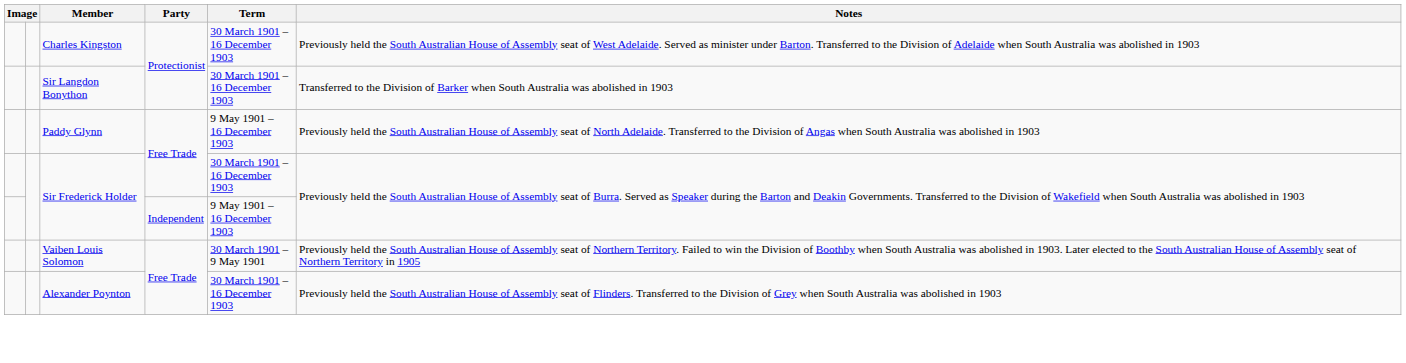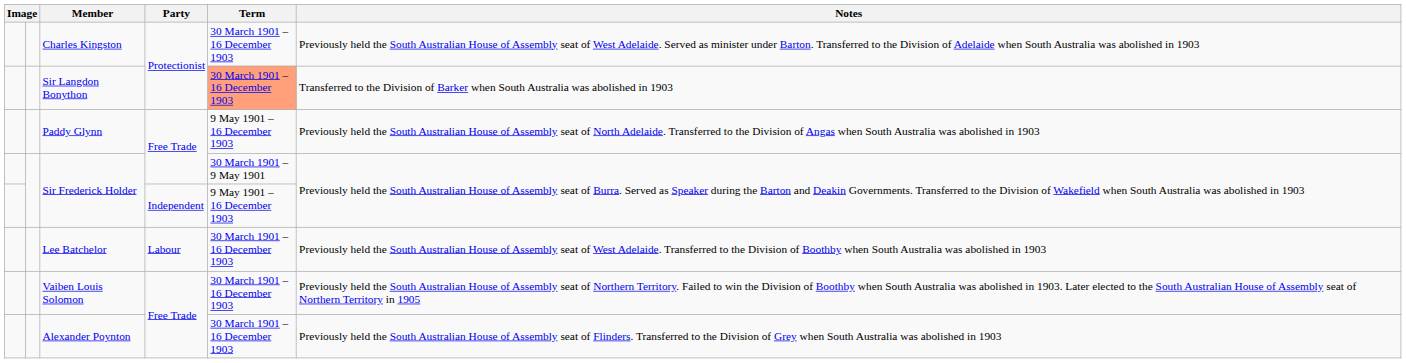 <table class="wikitable">
 <tr>
 <th colspan=2>Image</th>
 <th>Member</th>
 <th>Party</th>
 <th>Term</th>
 <th>Notes</th>
 </tr>
 <tr>
 <td> </td>
 <td></td>
 <td><a href='#'>Charles Kingston</a><br></td>
 <td rowspan="2"><a href='#'>Protectionist</a></td>
 <td><a href='#'>30 March 1901</a> –<br><a href='#'>16 December 1903</a></td>
 <td>Previously held the <a href='#'>South Australian House of Assembly</a> seat of <a href='#'>West Adelaide</a>. Served as minister under <a href='#'>Barton</a>. Transferred to the Division of <a href='#'>Adelaide</a> when South Australia was abolished in 1903</td>
 </tr>
 <tr>
 <td> </td>
 <td></td>
 <td><a href='#'>Sir Langdon Bonython</a><br></td>
-<td><a href='#'>30 March 1901</a> –<br><a href='#'>16 December 1903</a></td>
+<td style="background: lightsalmon;"><a href='#'>30 March 1901</a> –<br><a href='#'>16 December 1903</a></td>
 <td>Transferred to the Division of <a href='#'>Barker</a> when South Australia was abolished in 1903</td>
 </tr>
 <tr>
 <td> </td>
 <td></td>
 <td><a href='#'>Paddy Glynn</a><br></td>
 <td rowspan="2"><a href='#'>Free Trade</a></td>
 <td>9 May 1901 –<br><a href='#'>16 December 1903</a></td>
 <td>Previously held the <a href='#'>South Australian House of Assembly</a> seat of <a href='#'>North Adelaide</a>. Transferred to the Division of <a href='#'>Angas</a> when South Australia was abolished in 1903</td>
 </tr>
 <tr>
 <td> </td>
 <td rowspan=2></td>
 <td rowspan=2><a href='#'>Sir Frederick Holder</a><br></td>
-<td><a href='#'>30 March 1901</a> –<br><a href='#'>16 December 1903</a></td>
+<td><a href='#'>30 March 1901</a> –<br>9 May 1901</td>
 <td rowspan=2>Previously held the <a href='#'>South Australian House of Assembly</a> seat of <a href='#'>Burra</a>. Served as <a href='#'>Speaker</a> during the <a href='#'>Barton</a> and <a href='#'>Deakin</a> Governments. Transferred to the Division of <a href='#'>Wakefield</a> when South Australia was abolished in 1903</td>
 </tr>
 <tr>
 <td> </td>
 <td><a href='#'>Independent</a></td>
 <td>9 May 1901 –<br><a href='#'>16 December 1903</a></td>
 </tr>
 <tr>
 <td> </td>
 <td></td>
+<td><a href='#'>Lee Batchelor</a><br></td>
+<td><a href='#'>Labour</a></td>
+<td><a href='#'>30 March 1901</a> –<br><a href='#'>16 December 1903</a></td>
+<td>Previously held the <a href='#'>South Australian House of Assembly</a> seat of <a href='#'>West Adelaide</a>. Transferred to the Division of <a href='#'>Boothby</a> when South Australia was abolished in 1903</td>
+</tr>
+<tr>
+<td> </td>
+<td></td>
 <td><a href='#'>Vaiben Louis Solomon</a><br></td>
 <td rowspan="2"><a href='#'>Free Trade</a></td>
-<td><a href='#'>30 March 1901</a> –<br>9 May 1901</td>
+<td><a href='#'>30 March 1901</a> –<br><a href='#'>16 December 1903</a></td>
 <td>Previously held the <a href='#'>South Australian House of Assembly</a> seat of <a href='#'>Northern Territory</a>. Failed to win the Division of <a href='#'>Boothby</a> when South Australia was abolished in 1903. Later elected to the <a href='#'>South Australian House of Assembly</a> seat of <a href='#'>Northern Territory</a> in <a href='#'>1905</a></td>
 </tr>
 <tr>
 <td> </td>
 <td></td>
 <td><a href='#'>Alexander Poynton</a><br></td>
 <td><a href='#'>30 March 1901</a> –<br><a href='#'>16 December 1903</a></td>
 <td>Previously held the <a href='#'>South Australian House of Assembly</a> seat of <a href='#'>Flinders</a>. Transferred to the Division of <a href='#'>Grey</a> when South Australia was abolished in 1903</td>
 </tr>
 </table>
